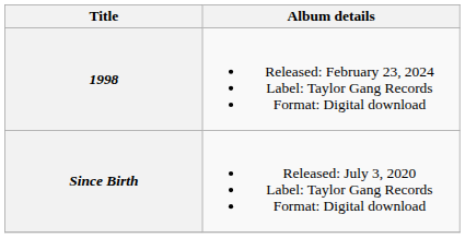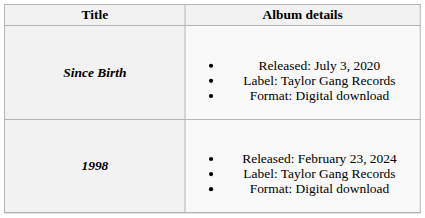 <table class="wikitable plainrowheaders" style="text-align:center;">
 <tr>
 <th scope="col" style="width:13em;">Title</th>
 <th scope="col" style="width:17em;">Album details</th>
 </tr>
 <tr>
+<th scope="row"><em>Since Birth</em></th>
+<td><br><ul><li>Released: July 3, 2020</li><li>Label: Taylor Gang Records</li><li>Format: Digital download</li></ul></td>
+</tr>
+<tr>
 <th scope="row"><em>1998</em></th>
 <td><br><ul><li>Released: February 23, 2024</li><li>Label: Taylor Gang Records</li><li>Format: Digital download</li></ul></td>
 </tr>
 <tr>
-<th scope="row"><em>Since Birth</em></th>
-<td><br><ul><li>Released: July 3, 2020</li><li>Label: Taylor Gang Records</li><li>Format: Digital download</li></ul></td>
-</tr>
-<tr>
 </tr>
 </table>
